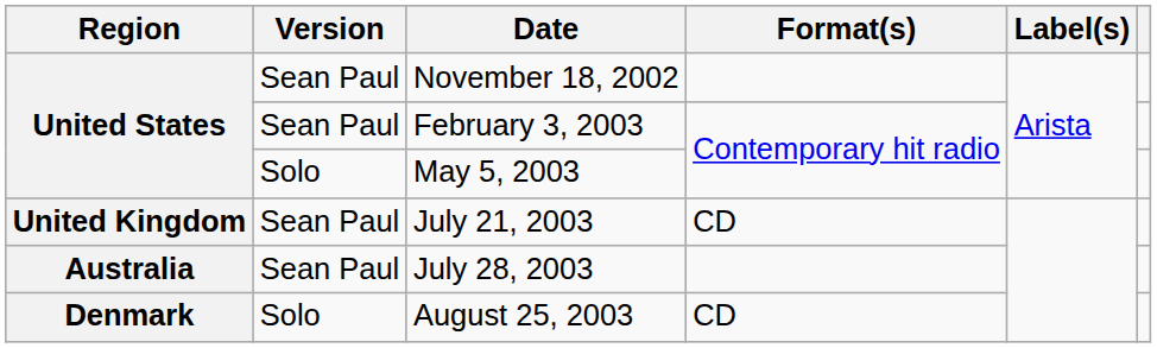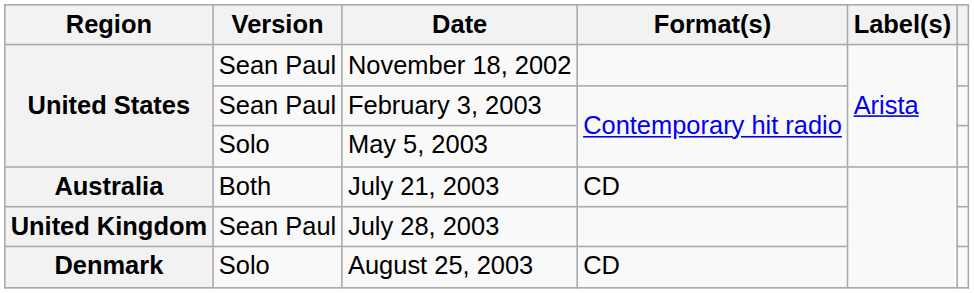 <table class="wikitable plainrowheaders">
 <tr>
 <th scope="col">Region</th>
 <th scope="col">Version</th>
 <th scope="col">Date</th>
 <th scope="col">Format(s)</th>
 <th scope="col">Label(s)</th>
 <th scope="col"></th>
 </tr>
 <tr>
 <th scope="row" rowspan="3">United States</th>
 <td>Sean Paul</td>
 <td>November 18, 2002</td>
 <td></td>
 <td rowspan="3"><a href='#'>Arista</a></td>
 <td></td>
 </tr>
 <tr>
 <td>Sean Paul</td>
 <td>February 3, 2003</td>
 <td rowspan="2"><a href='#'>Contemporary hit radio</a></td>
 <td></td>
 </tr>
 <tr>
 <td>Solo</td>
 <td>May 5, 2003</td>
 <td></td>
 </tr>
 <tr>
-<th scope="row">United Kingdom</th>
-<td>Sean Paul</td>
+<th scope="row">Australia</th>
+<td>Both</td>
 <td>July 21, 2003</td>
 <td>CD</td>
 <td rowspan="3"></td>
 <td></td>
 </tr>
 <tr>
-<th scope="row">Australia</th>
+<th scope="row">United Kingdom</th>
 <td>Sean Paul</td>
 <td>July 28, 2003</td>
 <td></td>
 <td></td>
 </tr>
 <tr>
 <th scope="row">Denmark</th>
 <td>Solo</td>
 <td>August 25, 2003</td>
 <td>CD</td>
 <td></td>
 </tr>
 </table>
